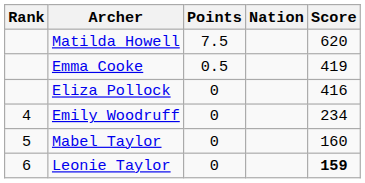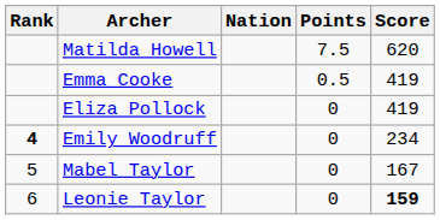 <table class="wikitable sortable" style="text-align:center">
 <tr>
 <th>Rank</th>
 <th>Archer</th>
+<th>Nation</th>
 <th>Points</th>
-<th>Nation</th>
 <th>Score</th>
 </tr>
 <tr>
 <td></td>
 <td align=left><a href='#'>Matilda Howell</a></td>
+<td align=left></td>
 <td>7.5</td>
-<td align=left></td>
 <td>620</td>
 </tr>
 <tr>
 <td></td>
 <td align=left><a href='#'>Emma Cooke</a></td>
+<td align=left></td>
 <td>0.5</td>
-<td align=left></td>
 <td>419</td>
 </tr>
 <tr>
 <td></td>
 <td align=left><a href='#'>Eliza Pollock</a></td>
+<td align=left></td>
 <td>0</td>
-<td align=left></td>
-<td>416</td>
+<td>419</td>
 </tr>
 <tr>
-<td>4</td>
+<td><strong>4</strong></td>
 <td align=left><a href='#'>Emily Woodruff</a></td>
+<td align=left></td>
 <td>0</td>
-<td align=left></td>
 <td>234</td>
 </tr>
 <tr>
 <td>5</td>
 <td align=left><a href='#'>Mabel Taylor</a></td>
+<td align=left></td>
 <td>0</td>
-<td align=left></td>
-<td>160</td>
+<td>167</td>
 </tr>
 <tr>
 <td>6</td>
 <td align=left><a href='#'>Leonie Taylor</a></td>
+<td align=left></td>
 <td>0</td>
-<td align=left></td>
 <td><strong>159</strong></td>
 </tr>
 </table>
